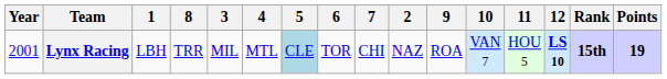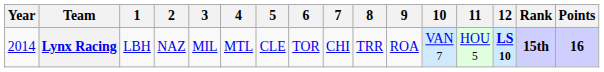 <table class="wikitable" style="text-align:center; font-size:90%">
 <tr>
 <th>Year</th>
 <th>Team</th>
 <th>1</th>
-<th>8</th>
+<th>2</th>
 <th>3</th>
 <th>4</th>
 <th>5</th>
 <th>6</th>
 <th>7</th>
-<th>2</th>
+<th>8</th>
 <th>9</th>
 <th>10</th>
 <th>11</th>
 <th>12</th>
 <th>Rank</th>
 <th>Points</th>
 </tr>
 <tr>
-<td><a href='#'>2001</a></td>
+<td><a href='#'>2014</a></td>
 <th><a href='#'>Lynx Racing</a></th>
 <td><a href='#'>LBH</a></td>
-<td><a href='#'>TRR</a></td>
+<td><a href='#'>NAZ</a></td>
 <td><a href='#'>MIL</a></td>
 <td><a href='#'>MTL</a></td>
-<td style="background: lightblue;"><a href='#'>CLE</a></td>
+<td><a href='#'>CLE</a></td>
 <td><a href='#'>TOR</a></td>
 <td><a href='#'>CHI</a></td>
-<td><a href='#'>NAZ</a></td>
+<td><a href='#'>TRR</a></td>
 <td><a href='#'>ROA</a></td>
 <td style="background-color:#CFEAFF"><a href='#'>VAN</a><br><small>7</small></td>
 <td style="background-color:#DFFFDF"><a href='#'>HOU</a><br><small>5</small></td>
 <td style="background-color:#CFEAFF"><strong><a href='#'>LS</a><br><small>10</small></strong></td>
 <td style="background-color:#CFCFFF"><strong>15th</strong></td>
-<td style="background-color:#CFCFFF"><strong>19</strong></td>
+<td style="background-color:#CFCFFF"><strong>16</strong></td>
 </tr>
 </table>
